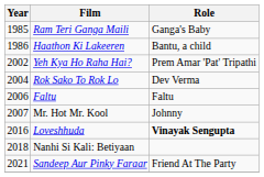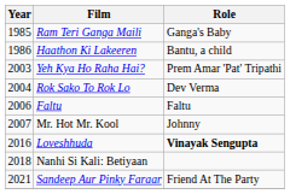 <table class="wikitable sortable">
 <tr>
 <th>Year</th>
 <th>Film</th>
 <th>Role</th>
 </tr>
 <tr>
 <td>1985</td>
 <td><em><a href='#'>Ram Teri Ganga Maili</a></em></td>
 <td>Ganga's Baby</td>
 </tr>
 <tr>
 <td>1986</td>
 <td><em><a href='#'>Haathon Ki Lakeeren</a></em></td>
 <td>Bantu, a child</td>
 </tr>
 <tr>
-<td>2002</td>
+<td>2003</td>
 <td><em><a href='#'>Yeh Kya Ho Raha Hai?</a></em></td>
 <td>Prem Amar 'Pat' Tripathi</td>
 </tr>
 <tr>
 <td>2004</td>
 <td><em><a href='#'>Rok Sako To Rok Lo</a></em></td>
 <td>Dev Verma</td>
 </tr>
 <tr>
 <td>2006</td>
 <td><em><a href='#'>Faltu</a></em></td>
 <td>Faltu</td>
 </tr>
 <tr>
 <td>2007</td>
 <td>Mr. Hot Mr. Kool</td>
 <td>Johnny</td>
 </tr>
 <tr>
 <td>2016</td>
 <td><em><a href='#'>Loveshhuda</a></em></td>
 <td><strong>Vinayak Sengupta</strong></td>
 </tr>
 <tr>
 <td>2018</td>
 <td>Nanhi Si Kali: Betiyaan</td>
 <td></td>
 </tr>
 <tr>
 <td>2021</td>
 <td><em><a href='#'>Sandeep Aur Pinky Faraar</a></em></td>
 <td>Friend At The Party</td>
 </tr>
 <tr>
 </tr>
 </table>
